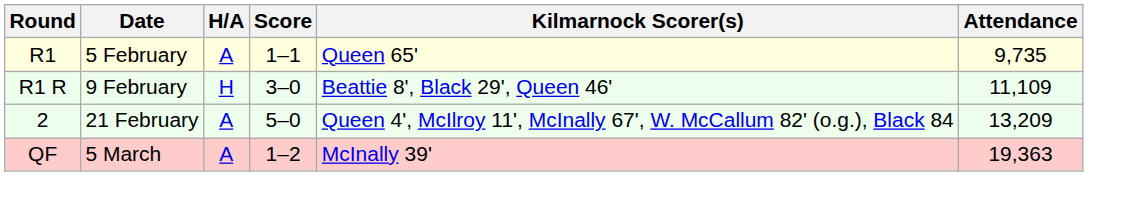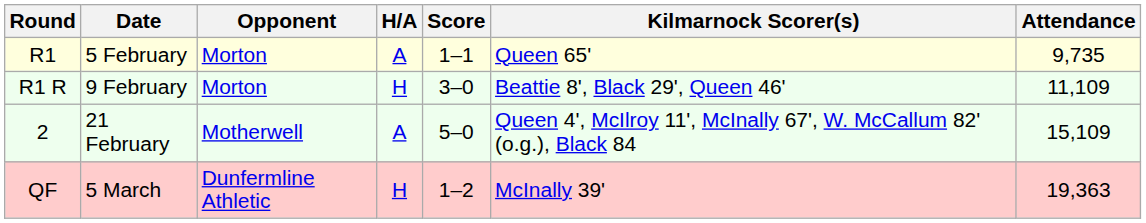 <table class="wikitable" style="text-align:center">
 <tr>
 <th>Round</th>
 <th>Date</th>
+<th>Opponent</th>
 <th>H/A</th>
 <th>Score</th>
 <th>Kilmarnock Scorer(s)</th>
 <th>Attendance</th>
 </tr>
 <tr bgcolor=#FFFFDD>
 <td>R1</td>
 <td align=left>5 February</td>
+<td align=left><a href='#'>Morton</a></td>
 <td><a href='#'>A</a></td>
 <td>1–1</td>
 <td align=left><a href='#'>Queen</a> 65'</td>
 <td>9,735</td>
 </tr>
 <tr bgcolor=#EEFFEE>
 <td>R1 R</td>
 <td align=left>9 February</td>
+<td align=left><a href='#'>Morton</a></td>
 <td><a href='#'>H</a></td>
 <td>3–0</td>
 <td align=left><a href='#'>Beattie</a> 8', <a href='#'>Black</a> 29', <a href='#'>Queen</a> 46'</td>
 <td>11,109</td>
 </tr>
 <tr bgcolor=#EEFFEE>
 <td>2</td>
 <td align=left>21 February</td>
+<td align=left><a href='#'>Motherwell</a></td>
 <td><a href='#'>A</a></td>
 <td>5–0</td>
 <td align=left><a href='#'>Queen</a> 4', <a href='#'>McIlroy</a> 11', <a href='#'>McInally</a> 67', <a href='#'>W. McCallum</a> 82' (o.g.), <a href='#'>Black</a> 84</td>
-<td>13,209</td>
+<td>15,109</td>
 </tr>
 <tr bgcolor=#FFCCCC>
 <td>QF</td>
 <td align=left>5 March</td>
-<td><a href='#'>A</a></td>
+<td align=left><a href='#'>Dunfermline Athletic</a></td>
+<td><a href='#'>H</a></td>
 <td>1–2</td>
 <td align=left><a href='#'>McInally</a> 39'</td>
 <td>19,363</td>
 </tr>
 </table>
